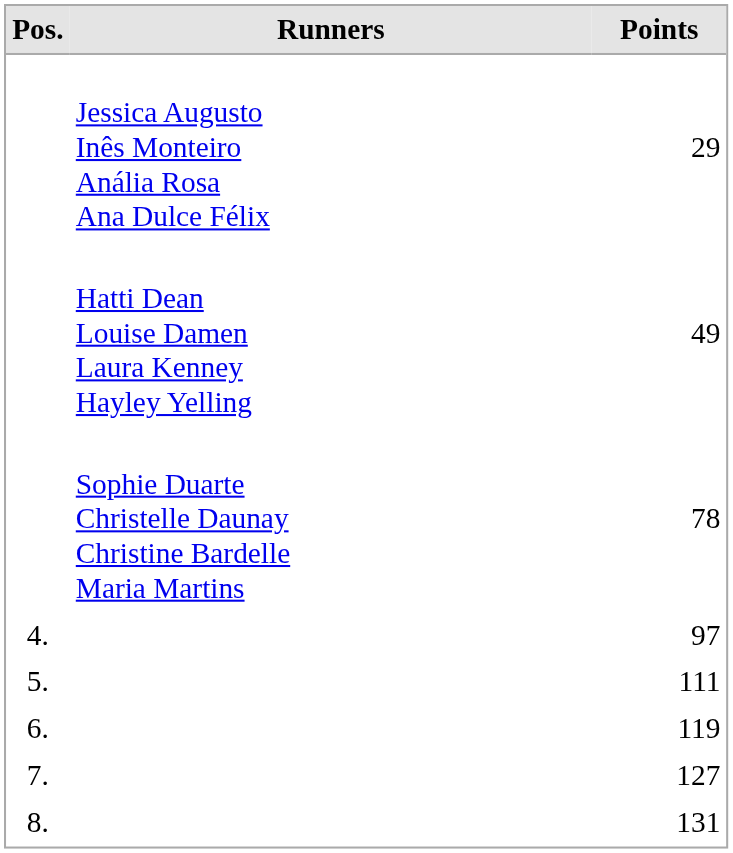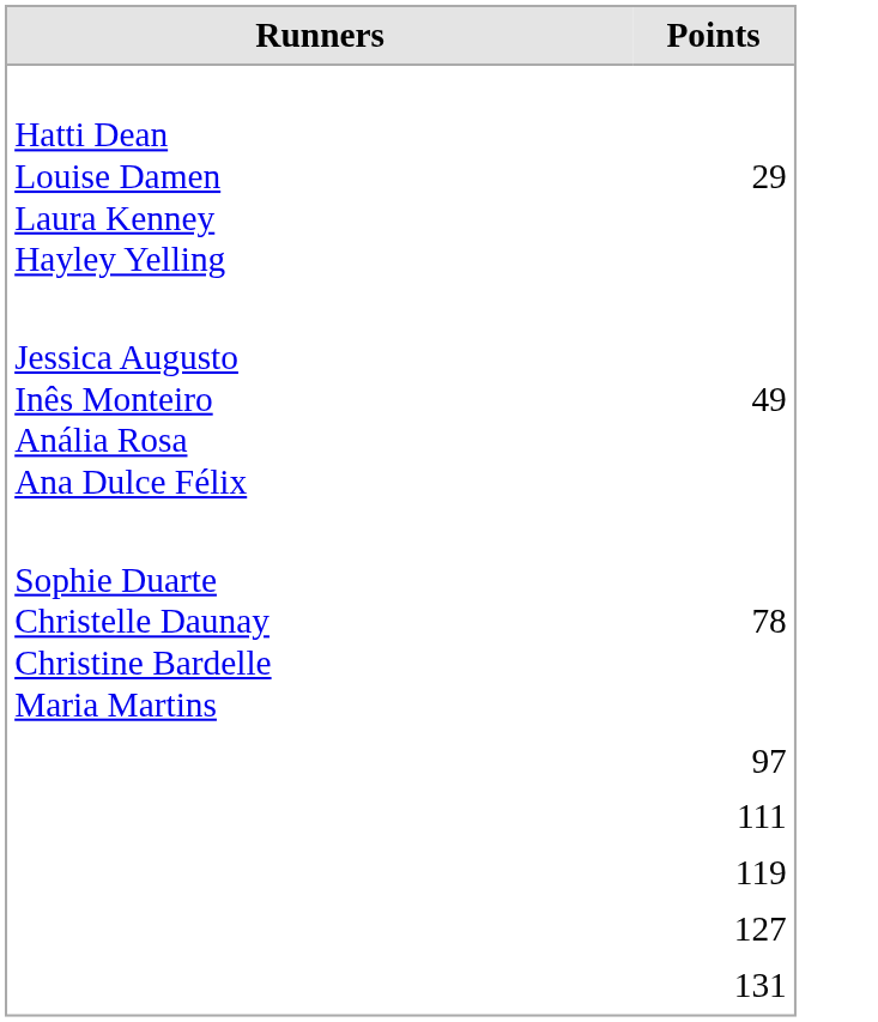 <table cellspacing="0" cellpadding="3" style="border:1px solid #AAAAAA;font-size:90%">
 <tr bgcolor="#E4E4E4">
-<th style="border-bottom:1px solid #AAAAAA" width=10>Pos.</th>
 <th style="border-bottom:1px solid #AAAAAA" width=250>Runners</th>
 <th style="border-bottom:1px solid #AAAAAA" width=60>Points</th>
 </tr>
 <tr align="center">
-<td align="center" valign="top"></td>
-<td align="left"><br> <a href='#'>Jessica Augusto</a><br> <a href='#'>Inês Monteiro</a><br> <a href='#'>Anália Rosa</a><br> <a href='#'>Ana Dulce Félix</a></td>
+<td align="left"><br> <a href='#'>Hatti Dean</a><br> <a href='#'>Louise Damen</a><br> <a href='#'>Laura Kenney</a><br> <a href='#'>Hayley Yelling</a></td>
 <td align="right">29</td>
 </tr>
 <tr align="center">
-<td align="center" valign="top"></td>
-<td align="left"><br> <a href='#'>Hatti Dean</a><br> <a href='#'>Louise Damen</a><br> <a href='#'>Laura Kenney</a><br> <a href='#'>Hayley Yelling</a></td>
+<td align="left"><br> <a href='#'>Jessica Augusto</a><br> <a href='#'>Inês Monteiro</a><br> <a href='#'>Anália Rosa</a><br> <a href='#'>Ana Dulce Félix</a></td>
 <td align="right">49</td>
 </tr>
 <tr align="center">
-<td align="center" valign="top"></td>
 <td align="left"><br> <a href='#'>Sophie Duarte</a><br> <a href='#'>Christelle Daunay</a><br> <a href='#'>Christine Bardelle</a><br> <a href='#'>Maria Martins</a></td>
 <td align="right">78</td>
 </tr>
 <tr align="center">
-<td align="center" valign="top">4.</td>
 <td align="left"></td>
 <td align="right">97</td>
 </tr>
 <tr align="center">
-<td align="center" valign="top">5.</td>
 <td align="left"></td>
 <td align="right">111</td>
 </tr>
 <tr align="center">
-<td align="center" valign="top">6.</td>
 <td align="left"></td>
 <td align="right">119</td>
 </tr>
 <tr align="center">
-<td align="center" valign="top">7.</td>
 <td align="left"></td>
 <td align="right">127</td>
 </tr>
 <tr align="center">
-<td align="center" valign="top">8.</td>
 <td align="left"></td>
 <td align="right">131</td>
 </tr>
 </table>
